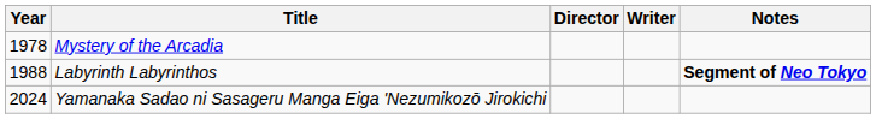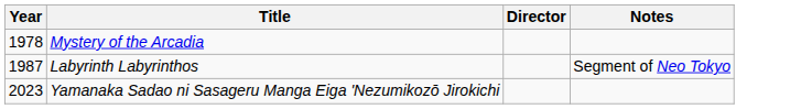 <table class="wikitable">
 <tr>
 <th>Year</th>
 <th>Title</th>
 <th>Director</th>
-<th>Writer</th>
 <th>Notes</th>
 </tr>
 <tr>
 <td>1978</td>
 <td><em><a href='#'>Mystery of the Arcadia</a></em></td>
 <td></td>
 <td></td>
-<td></td>
 </tr>
 <tr>
-<td>1988</td>
+<td>1987</td>
 <td><em>Labyrinth Labyrinthos</em></td>
 <td></td>
-<td></td>
-<td><strong>Segment of <em><a href='#'>Neo Tokyo</a></em></strong></td>
+<td>Segment of <em><a href='#'>Neo Tokyo</a></em></td>
 </tr>
 <tr>
-<td>2024</td>
+<td>2023</td>
 <td><em>Yamanaka Sadao ni Sasageru Manga Eiga 'Nezumikozō Jirokichi</em></td>
-<td></td>
 <td></td>
 <td></td>
 </tr>
 </table>
